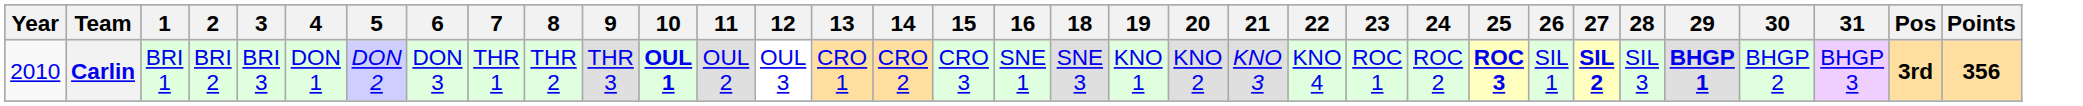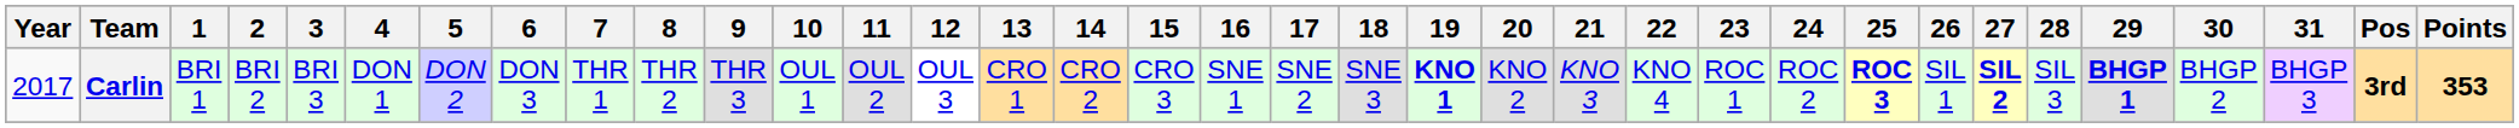 <table class="wikitable" style="text-align:center; font-size:85%">
 <tr>
 <th>Year</th>
 <th>Team</th>
 <th>1</th>
 <th>2</th>
 <th>3</th>
 <th>4</th>
 <th>5</th>
 <th>6</th>
 <th>7</th>
 <th>8</th>
 <th>9</th>
 <th>10</th>
 <th>11</th>
 <th>12</th>
 <th>13</th>
 <th>14</th>
 <th>15</th>
 <th>16</th>
+<th>17</th>
 <th>18</th>
 <th>19</th>
 <th>20</th>
 <th>21</th>
 <th>22</th>
 <th>23</th>
 <th>24</th>
 <th>25</th>
 <th>26</th>
 <th>27</th>
 <th>28</th>
 <th>29</th>
 <th>30</th>
 <th>31</th>
 <th>Pos</th>
 <th>Points</th>
 </tr>
 <tr>
-<td nowrap><a href='#'>2010</a></td>
+<td nowrap><a href='#'>2017</a></td>
 <th nowrap><a href='#'>Carlin</a></th>
 <td style="background:#DFFFDF;"><a href='#'>BRI<br>1</a><br></td>
 <td style="background:#DFFFDF;"><a href='#'>BRI<br>2</a><br></td>
 <td style="background:#DFFFDF;"><a href='#'>BRI<br>3</a><br></td>
 <td style="background:#DFFFDF;"><a href='#'>DON<br>1</a><br></td>
 <td style="background:#CFCFFF;"><em><a href='#'>DON<br>2</a></em><br></td>
 <td style="background:#DFFFDF;"><a href='#'>DON<br>3</a><br></td>
 <td style="background:#DFFFDF;"><a href='#'>THR<br>1</a><br></td>
 <td style="background:#DFFFDF;"><a href='#'>THR<br>2</a><br></td>
 <td style="background:#DFDFDF;"><a href='#'>THR<br>3</a><br></td>
-<td style="background:#DFFFDF;"><strong><a href='#'>OUL<br>1</a><br></strong></td>
+<td style="background:#DFFFDF;"><a href='#'>OUL<br>1</a><br></td>
 <td style="background:#DFDFDF;"><a href='#'>OUL<br>2</a><br></td>
 <td style="background:#FFFFFF;"><a href='#'>OUL<br>3</a><br></td>
 <td style="background:#FFDF9F;"><a href='#'>CRO<br>1</a><br></td>
 <td style="background:#FFDF9F;"><a href='#'>CRO<br>2</a><br></td>
 <td style="background:#DFFFDF;"><a href='#'>CRO<br>3</a><br></td>
 <td style="background:#DFFFDF;"><a href='#'>SNE<br>1</a><br></td>
+<td style="background:#DFFFDF;"><a href='#'>SNE<br>2</a><br></td>
 <td style="background:#DFDFDF;"><a href='#'>SNE<br>3</a><br></td>
-<td style="background:#DFFFDF;"><a href='#'>KNO<br>1</a><br></td>
+<td style="background:#DFFFDF;"><strong><a href='#'>KNO<br>1</a><br></strong></td>
 <td style="background:#DFDFDF;"><a href='#'>KNO<br>2</a><br></td>
 <td style="background:#DFDFDF;"><em><a href='#'>KNO<br>3</a></em><br></td>
 <td style="background:#DFFFDF;"><a href='#'>KNO<br>4</a><br></td>
 <td style="background:#DFFFDF;"><a href='#'>ROC<br>1</a><br></td>
 <td style="background:#DFFFDF;"><a href='#'>ROC<br>2</a><br></td>
 <td style="background:#FFFFBF;"><strong><a href='#'>ROC<br>3</a></strong><br></td>
 <td style="background:#DFFFDF;"><a href='#'>SIL<br>1</a><br></td>
 <td style="background:#FFFFBF;"><strong><a href='#'>SIL<br>2</a><br></strong></td>
 <td style="background:#DFFFDF;"><a href='#'>SIL<br>3</a><br></td>
 <td style="background:#DFDFDF;"><strong><a href='#'>BHGP<br>1</a></strong><br></td>
 <td style="background:#DFFFDF;"><a href='#'>BHGP<br>2</a><br></td>
 <td style="background:#EFCFFF;"><a href='#'>BHGP<br>3</a><br></td>
 <th style="background:#FFDF9F;">3rd</th>
-<th style="background:#FFDF9F;">356</th>
+<th style="background:#FFDF9F;">353</th>
 </tr>
 </table>
